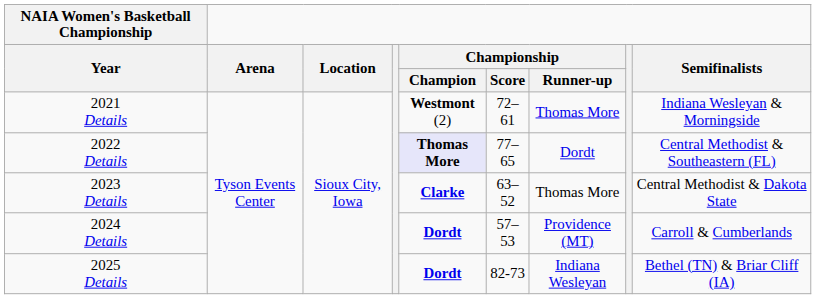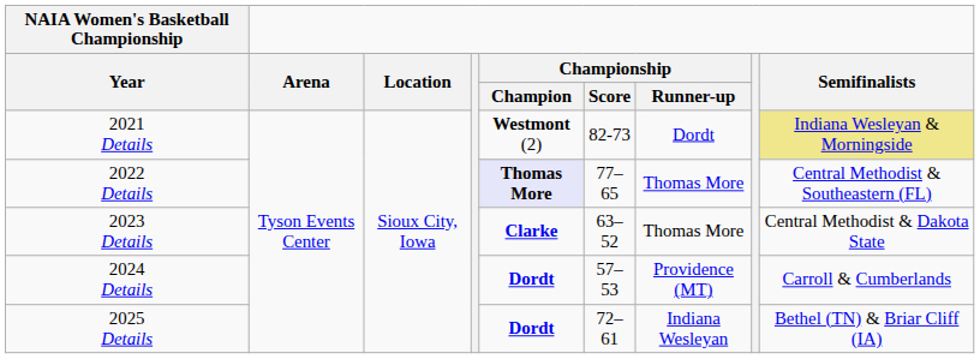 <table class="wikitable" style="text-align:center">
 <tr>
 <th style=>NAIA Women's Basketball Championship</th>
 </tr>
 <tr>
 <th rowspan=2>Year</th>
 <th rowspan=2>Arena</th>
 <th rowspan=2>Location</th>
 <th rowspan=99></th>
 <th colspan=3>Championship</th>
 <th rowspan=99></th>
 <th rowspan=2>Semifinalists</th>
 </tr>
 <tr>
 <th>Champion</th>
 <th>Score</th>
 <th>Runner-up</th>
 </tr>
 <tr>
 <td>2021<br><em><a href='#'>Details</a></em></td>
 <td rowspan="5"><a href='#'>Tyson Events Center</a></td>
 <td rowspan="5"><a href='#'>Sioux City, Iowa</a></td>
 <td><strong>Westmont</strong> (2)</td>
-<td>72–61</td>
-<td><a href='#'>Thomas More</a></td>
-<td><a href='#'>Indiana Wesleyan</a> & <a href='#'>Morningside</a></td>
+<td>82-73</td>
+<td><a href='#'>Dordt</a></td>
+<td style="background: khaki;"><a href='#'>Indiana Wesleyan</a> & <a href='#'>Morningside</a></td>
 </tr>
 <tr>
 <td>2022<br><em><a href='#'>Details</a></em></td>
 <td style="background: lavender;"><strong>Thomas More</strong></td>
 <td>77–65</td>
-<td><a href='#'>Dordt</a></td>
+<td><a href='#'>Thomas More</a></td>
 <td><a href='#'>Central Methodist</a> & <a href='#'>Southeastern (FL)</a></td>
 </tr>
 <tr>
 <td>2023<br><em><a href='#'>Details</a></em></td>
 <td><strong><a href='#'>Clarke</a></strong></td>
 <td>63–52</td>
 <td>Thomas More</td>
 <td>Central Methodist & <a href='#'>Dakota State</a></td>
 </tr>
 <tr>
 <td>2024<br><em><a href='#'>Details</a></em></td>
 <td><strong><a href='#'>Dordt</a></strong></td>
 <td>57–53</td>
 <td><a href='#'>Providence (MT)</a></td>
 <td><a href='#'>Carroll</a> & <a href='#'>Cumberlands</a></td>
 </tr>
 <tr>
 <td>2025<br><em><a href='#'>Details</a></em></td>
 <td><strong><a href='#'>Dordt</a></strong></td>
-<td>82-73</td>
+<td>72–61</td>
 <td><a href='#'>Indiana Wesleyan</a></td>
 <td><a href='#'>Bethel (TN)</a> & <a href='#'>Briar Cliff (IA)</a></td>
 </tr>
 </table>
